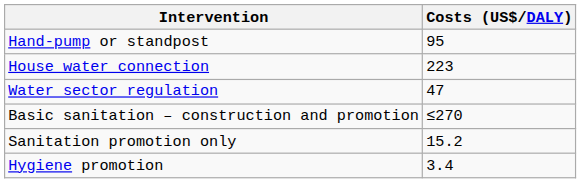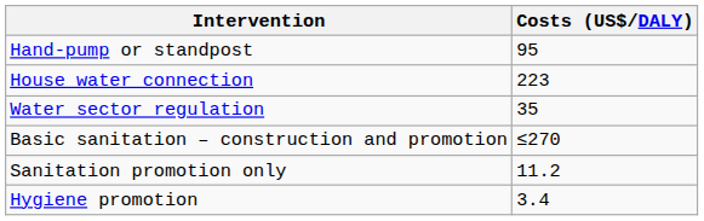 <table class="wikitable">
 <tr>
 <th>Intervention</th>
 <th>Costs (US$/<a href='#'>DALY</a>)</th>
 </tr>
 <tr>
 <td><a href='#'>Hand-pump</a> or standpost</td>
 <td>95</td>
 </tr>
 <tr>
 <td><a href='#'>House water connection</a></td>
 <td>223</td>
 </tr>
 <tr>
 <td><a href='#'>Water sector regulation</a></td>
-<td>47</td>
+<td>35</td>
 </tr>
 <tr>
 <td>Basic sanitation – construction and promotion</td>
 <td>≤270</td>
 </tr>
 <tr>
 <td>Sanitation promotion only</td>
-<td>15.2</td>
+<td>11.2</td>
 </tr>
 <tr>
 <td><a href='#'>Hygiene</a> promotion</td>
 <td>3.4</td>
 </tr>
 </table>
